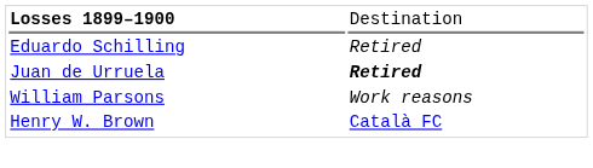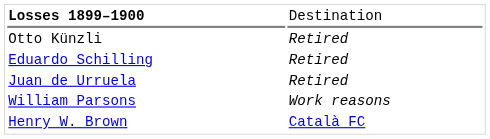 <table style="width:50%; border:1px solid #DBDBDB;">
 <tr>
 <td style="border-bottom:2px solid grey;"><strong>Losses 1899–1900</strong></td>
 <td style="border-bottom:2px solid grey;">Destination</td>
+</tr>
+<tr>
+<td align=left width=300> Otto Künzli</td>
+<td align=left width=200><em>Retired</em></td>
 </tr>
 <tr>
 <td align=left width=300> <a href='#'>Eduardo Schilling</a></td>
 <td align=left width=200><em>Retired</em></td>
 </tr>
 <tr>
 <td align=left width=300> <a href='#'>Juan de Urruela</a></td>
-<td align=left width=200><strong><em>Retired</em></strong></td>
+<td align=left width=200><em>Retired</em></td>
 </tr>
 <tr>
 <td align=left width=300> <a href='#'>William Parsons</a></td>
 <td align=left width=200><em>Work reasons</em></td>
 </tr>
 <tr>
 <td align=left width=300> <a href='#'>Henry W. Brown</a></td>
 <td align=left width=200><a href='#'>Català FC</a></td>
 </tr>
 </table>
